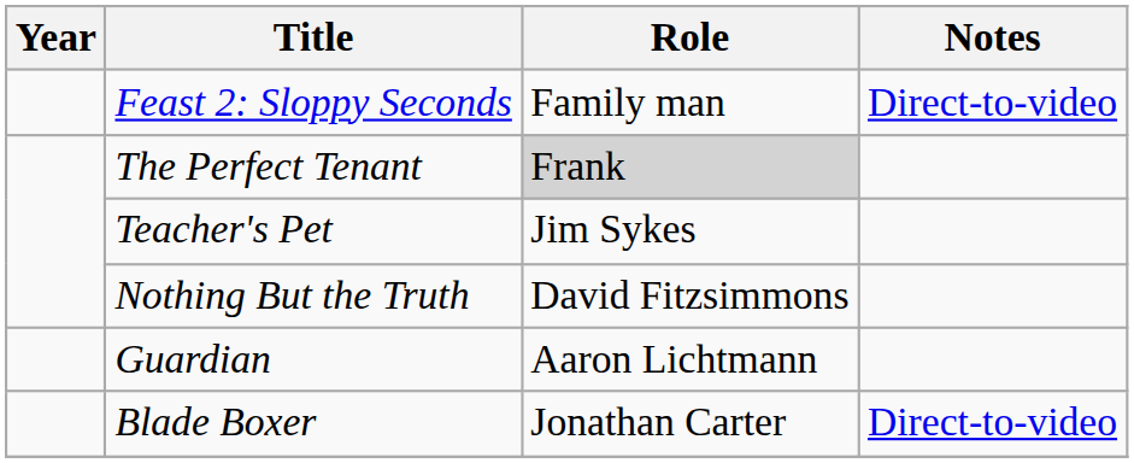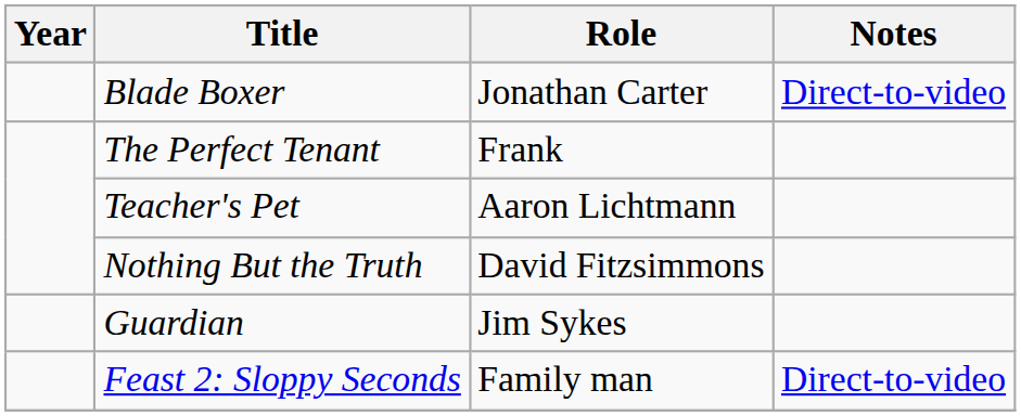 <table class="wikitable">
 <tr>
 <th>Year</th>
 <th>Title</th>
 <th>Role</th>
 <th>Notes</th>
 </tr>
 <tr>
 <td></td>
-<td><em><a href='#'>Feast 2: Sloppy Seconds</a></em></td>
-<td>Family man</td>
+<td><em>Blade Boxer</em></td>
+<td>Jonathan Carter</td>
 <td><a href='#'>Direct-to-video</a></td>
 </tr>
 <tr>
 <td rowspan="3"></td>
 <td><em>The Perfect Tenant</em></td>
-<td style="background: lightgrey;">Frank</td>
+<td>Frank</td>
 <td></td>
 </tr>
 <tr>
 <td><em>Teacher's Pet</em></td>
-<td>Jim Sykes</td>
+<td>Aaron Lichtmann</td>
 <td></td>
 </tr>
 <tr>
 <td><em>Nothing But the Truth</em></td>
 <td>David Fitzsimmons</td>
 <td></td>
 </tr>
 <tr>
 <td></td>
 <td><em>Guardian</em></td>
-<td>Aaron Lichtmann</td>
+<td>Jim Sykes</td>
 <td></td>
 </tr>
 <tr>
 <td></td>
-<td><em>Blade Boxer</em></td>
-<td>Jonathan Carter</td>
+<td><em><a href='#'>Feast 2: Sloppy Seconds</a></em></td>
+<td>Family man</td>
 <td><a href='#'>Direct-to-video</a></td>
 </tr>
 <tr>
 </tr>
 </table>
